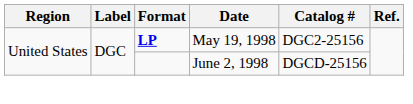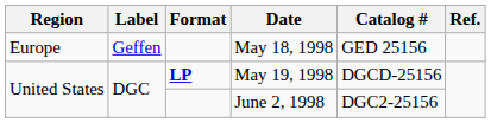 <table class="wikitable">
 <tr>
 <th>Region</th>
 <th>Label</th>
 <th>Format</th>
 <th>Date</th>
 <th>Catalog #</th>
 <th>Ref.</th>
 </tr>
 <tr>
+<td>Europe</td>
+<td><a href='#'>Geffen</a></td>
+<td></td>
+<td>May 18, 1998</td>
+<td>GED 25156</td>
+<td></td>
+</tr>
+<tr>
 <td rowspan="2">United States</td>
 <td rowspan="2">DGC</td>
 <td><strong><a href='#'>LP</a></strong></td>
 <td>May 19, 1998</td>
-<td>DGC2-25156</td>
+<td>DGCD-25156</td>
 <td rowspan="2"></td>
 </tr>
 <tr>
 <td></td>
 <td>June 2, 1998</td>
-<td>DGCD-25156</td>
+<td>DGC2-25156</td>
 </tr>
 </table>
